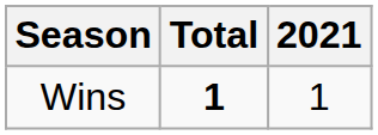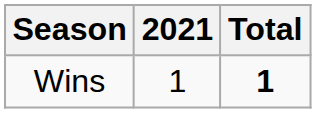 <table class="wikitable">
 <tr>
 <th>Season</th>
+<th>2021</th>
 <th><strong>Total</strong></th>
-<th>2021</th>
 </tr>
 <tr align=center>
 <td>Wins</td>
+<td>1</td>
 <td><strong>1</strong></td>
-<td>1</td>
 </tr>
 </table>
